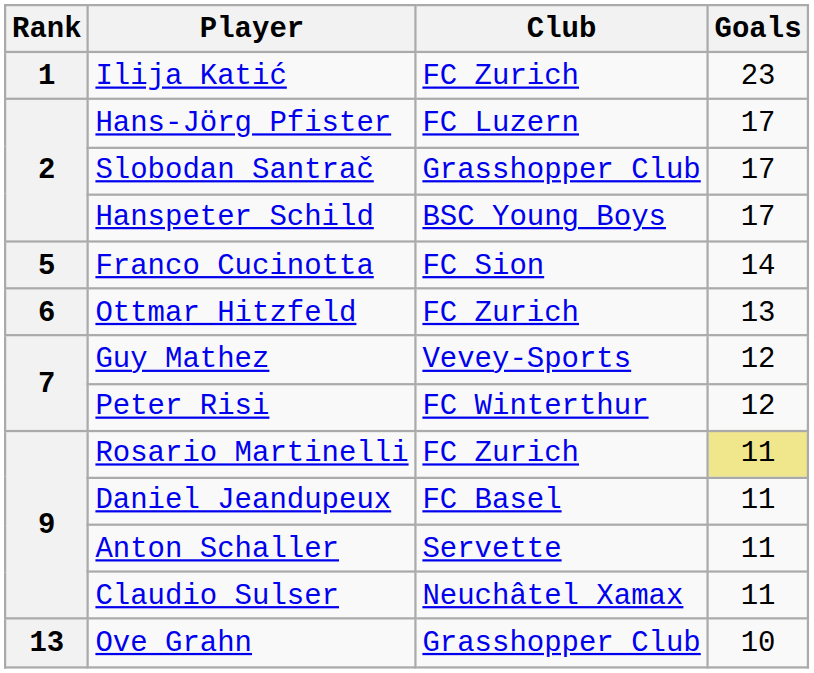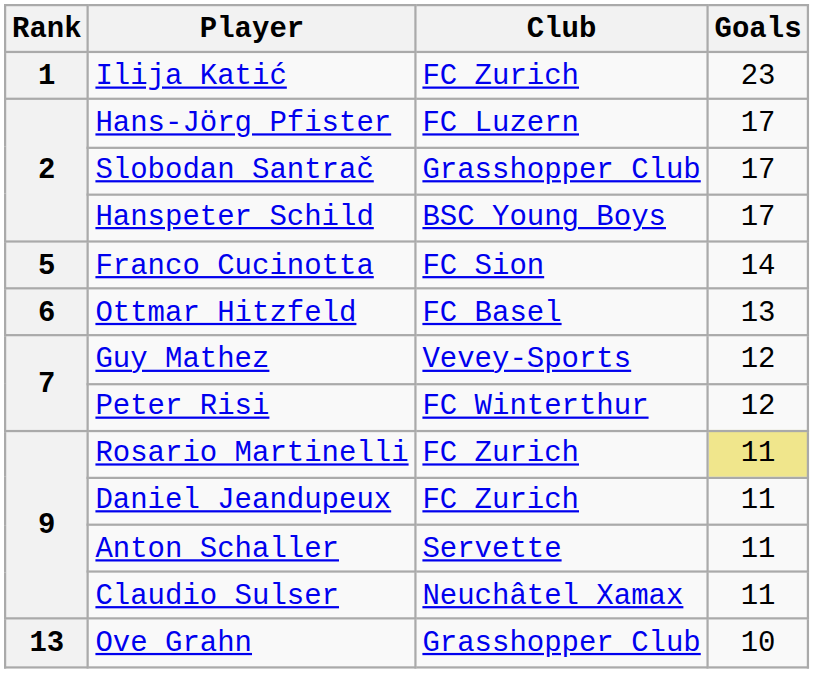 <table class="wikitable">
 <tr>
 <th>Rank</th>
 <th>Player</th>
 <th>Club</th>
 <th>Goals</th>
 </tr>
 <tr>
 <th align=center>1</th>
 <td> <a href='#'>Ilija Katić</a></td>
 <td><a href='#'>FC Zurich</a></td>
 <td align=center>23</td>
 </tr>
 <tr>
 <th rowspan=3 align=center>2</th>
 <td> <a href='#'>Hans-Jörg Pfister</a></td>
 <td><a href='#'>FC Luzern</a></td>
 <td align=center>17</td>
 </tr>
 <tr>
 <td> <a href='#'>Slobodan Santrač</a></td>
 <td><a href='#'>Grasshopper Club</a></td>
 <td align=center>17</td>
 </tr>
 <tr>
 <td> <a href='#'>Hanspeter Schild</a></td>
 <td><a href='#'>BSC Young Boys</a></td>
 <td align=center>17</td>
 </tr>
 <tr>
 <th align=center>5</th>
 <td> <a href='#'>Franco Cucinotta</a></td>
 <td><a href='#'>FC Sion</a></td>
 <td align=center>14</td>
 </tr>
 <tr>
 <th align=center>6</th>
 <td> <a href='#'>Ottmar Hitzfeld</a></td>
-<td><a href='#'>FC Zurich</a></td>
+<td><a href='#'>FC Basel</a></td>
 <td align=center>13</td>
 </tr>
 <tr>
 <th rowspan=2 align=center>7</th>
 <td> <a href='#'>Guy Mathez</a></td>
 <td><a href='#'>Vevey-Sports</a></td>
 <td align=center>12</td>
 </tr>
 <tr>
 <td> <a href='#'>Peter Risi</a></td>
 <td><a href='#'>FC Winterthur</a></td>
 <td align=center>12</td>
 </tr>
 <tr>
 <th rowspan=4 align=center>9</th>
 <td> <a href='#'>Rosario Martinelli</a></td>
 <td><a href='#'>FC Zurich</a></td>
 <td align=center style="background: khaki;">11</td>
 </tr>
 <tr>
 <td> <a href='#'>Daniel Jeandupeux</a></td>
-<td><a href='#'>FC Basel</a></td>
+<td><a href='#'>FC Zurich</a></td>
 <td align=center>11</td>
 </tr>
 <tr>
 <td> <a href='#'>Anton Schaller</a></td>
 <td><a href='#'>Servette</a></td>
 <td align=center>11</td>
 </tr>
 <tr>
 <td> <a href='#'>Claudio Sulser</a></td>
 <td><a href='#'>Neuchâtel Xamax</a></td>
 <td align=center>11</td>
 </tr>
 <tr>
 <th rowspan=4 align=center>13</th>
 <td> <a href='#'>Ove Grahn</a></td>
 <td><a href='#'>Grasshopper Club</a></td>
 <td align=center>10</td>
 </tr>
 </table>
